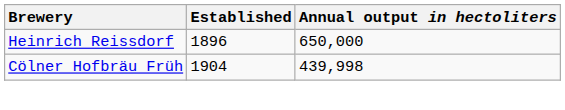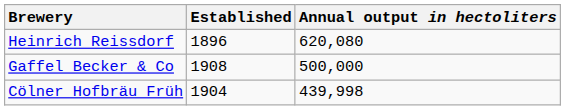 <table class="wikitable">
 <tr>
 <th style="text-align:left;">Brewery</th>
 <th valign=bottom>Established</th>
 <th valign=bottom>Annual output <em>in hectoliters</em></th>
 </tr>
 <tr>
 <td><a href='#'>Heinrich Reissdorf</a></td>
 <td>1896</td>
-<td>650,000</td>
+<td>620,080</td>
+</tr>
+<tr>
+<td><a href='#'>Gaffel Becker & Co</a></td>
+<td>1908</td>
+<td>500,000</td>
 </tr>
 <tr>
 <td><a href='#'>Cölner Hofbräu Früh</a></td>
 <td>1904</td>
 <td>439,998</td>
 </tr>
 </table>
